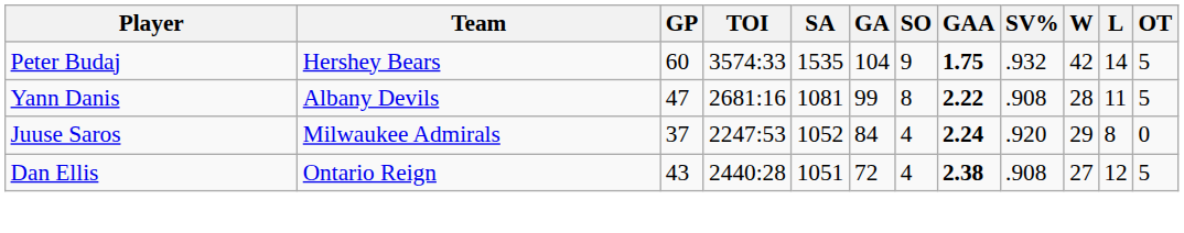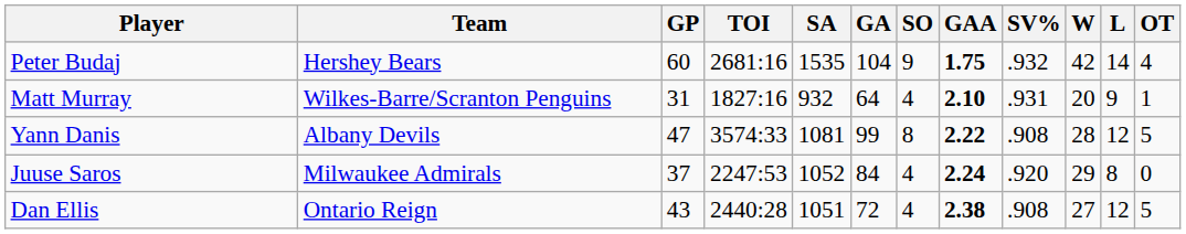 <table class="wikitable sortable">
 <tr>
 <th style="width:12em">Player</th>
 <th style="width:15em">Team</th>
 <th>GP</th>
 <th>TOI</th>
 <th>SA</th>
 <th>GA</th>
 <th>SO</th>
 <th>GAA</th>
 <th>SV%</th>
 <th>W</th>
 <th>L</th>
 <th>OT</th>
 </tr>
 <tr>
 <td><a href='#'>Peter Budaj</a></td>
 <td><a href='#'>Hershey Bears</a></td>
 <td>60</td>
-<td>3574:33</td>
+<td>2681:16</td>
 <td>1535</td>
 <td>104</td>
 <td>9</td>
 <td><strong>1.75</strong></td>
 <td>.932</td>
 <td>42</td>
 <td>14</td>
-<td>5</td>
+<td>4</td>
+</tr>
+<tr>
+<td><a href='#'>Matt Murray</a></td>
+<td><a href='#'>Wilkes-Barre/Scranton Penguins</a></td>
+<td>31</td>
+<td>1827:16</td>
+<td>932</td>
+<td>64</td>
+<td>4</td>
+<td><strong>2.10</strong></td>
+<td>.931</td>
+<td>20</td>
+<td>9</td>
+<td>1</td>
 </tr>
 <tr>
 <td><a href='#'>Yann Danis</a></td>
 <td><a href='#'>Albany Devils</a></td>
 <td>47</td>
-<td>2681:16</td>
+<td>3574:33</td>
 <td>1081</td>
 <td>99</td>
 <td>8</td>
 <td><strong>2.22</strong></td>
 <td>.908</td>
 <td>28</td>
-<td>11</td>
+<td>12</td>
 <td>5</td>
 </tr>
 <tr>
 <td><a href='#'>Juuse Saros</a></td>
 <td><a href='#'>Milwaukee Admirals</a></td>
 <td>37</td>
 <td>2247:53</td>
 <td>1052</td>
 <td>84</td>
 <td>4</td>
 <td><strong>2.24</strong></td>
 <td>.920</td>
 <td>29</td>
 <td>8</td>
 <td>0</td>
 </tr>
 <tr>
 <td><a href='#'>Dan Ellis</a></td>
 <td><a href='#'>Ontario Reign</a></td>
 <td>43</td>
 <td>2440:28</td>
 <td>1051</td>
 <td>72</td>
 <td>4</td>
 <td><strong>2.38</strong></td>
 <td>.908</td>
 <td>27</td>
 <td>12</td>
 <td>5</td>
 </tr>
 </table>
